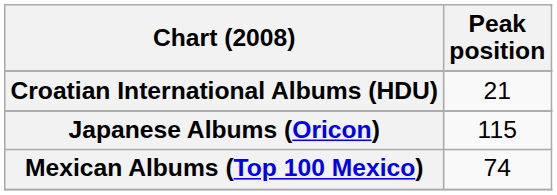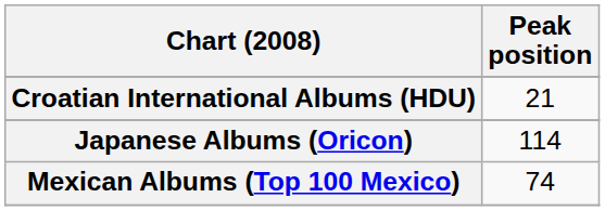 <table class="wikitable sortable plainrowheaders" style="text-align:center">
 <tr>
 <th>Chart (2008)</th>
 <th>Peak<br>position</th>
 </tr>
 <tr>
 </tr>
 <tr>
 </tr>
 <tr>
 </tr>
 <tr>
 </tr>
 <tr>
 </tr>
 <tr>
 <th scope="row">Croatian International Albums (HDU)</th>
 <td>21</td>
 </tr>
 <tr>
 </tr>
 <tr>
 </tr>
 <tr>
 </tr>
 <tr>
 </tr>
 <tr>
 </tr>
 <tr>
 <th scope="row">Japanese Albums (<a href='#'>Oricon</a>)</th>
-<td>115</td>
+<td>114</td>
 </tr>
 <tr>
 <th scope="row">Mexican Albums (<a href='#'>Top 100 Mexico</a>)</th>
 <td>74</td>
 </tr>
 <tr>
 </tr>
 <tr>
 </tr>
 <tr>
 </tr>
 <tr>
 </tr>
 </table>
